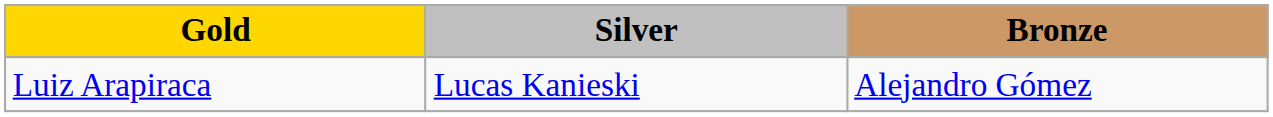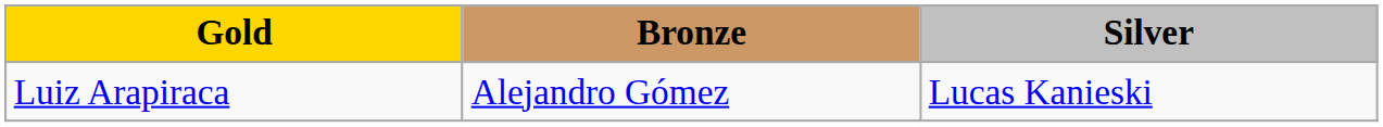 <table class="wikitable" style="text-align:left">
 <tr align="center">
 <td width=200 bgcolor=gold><strong>Gold</strong></td>
+<td width=200 bgcolor=CC9966><strong>Bronze</strong></td>
 <td width=200 bgcolor=silver><strong>Silver</strong></td>
-<td width=200 bgcolor=CC9966><strong>Bronze</strong></td>
 </tr>
 <tr>
 <td><a href='#'>Luiz Arapiraca</a><br><em></em></td>
+<td><a href='#'>Alejandro Gómez</a><br><em></em></td>
 <td><a href='#'>Lucas Kanieski</a><br><em></em></td>
-<td><a href='#'>Alejandro Gómez</a><br><em></em></td>
 </tr>
 </table>
